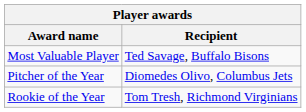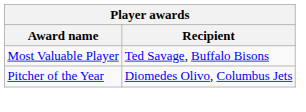 <table class="wikitable">
 <tr>
 <th colspan="2">Player awards</th>
 </tr>
 <tr>
 <th>Award name</th>
 <th>Recipient</th>
 </tr>
 <tr>
 <td><a href='#'>Most Valuable Player</a></td>
 <td><a href='#'>Ted Savage</a>, <a href='#'>Buffalo Bisons</a></td>
 </tr>
 <tr>
 <td><a href='#'>Pitcher of the Year</a></td>
 <td><a href='#'>Diomedes Olivo</a>, <a href='#'>Columbus Jets</a></td>
 </tr>
-<tr>
-<td><a href='#'>Rookie of the Year</a></td>
-<td><a href='#'>Tom Tresh</a>, <a href='#'>Richmond Virginians</a></td>
-</tr>
 </table>
